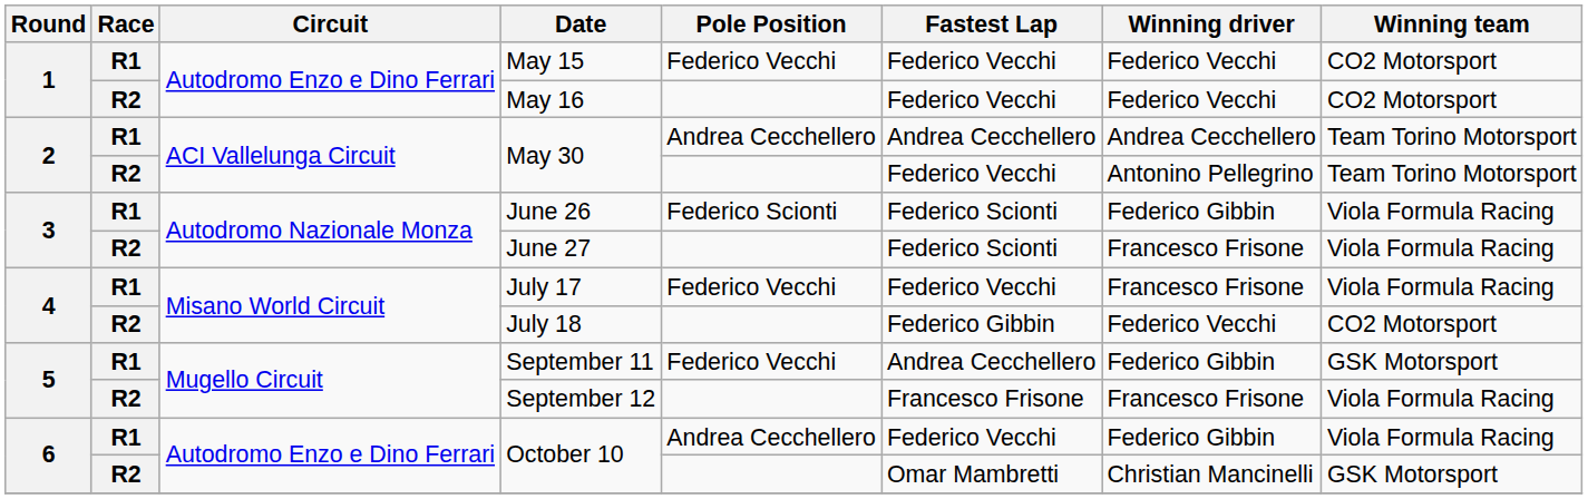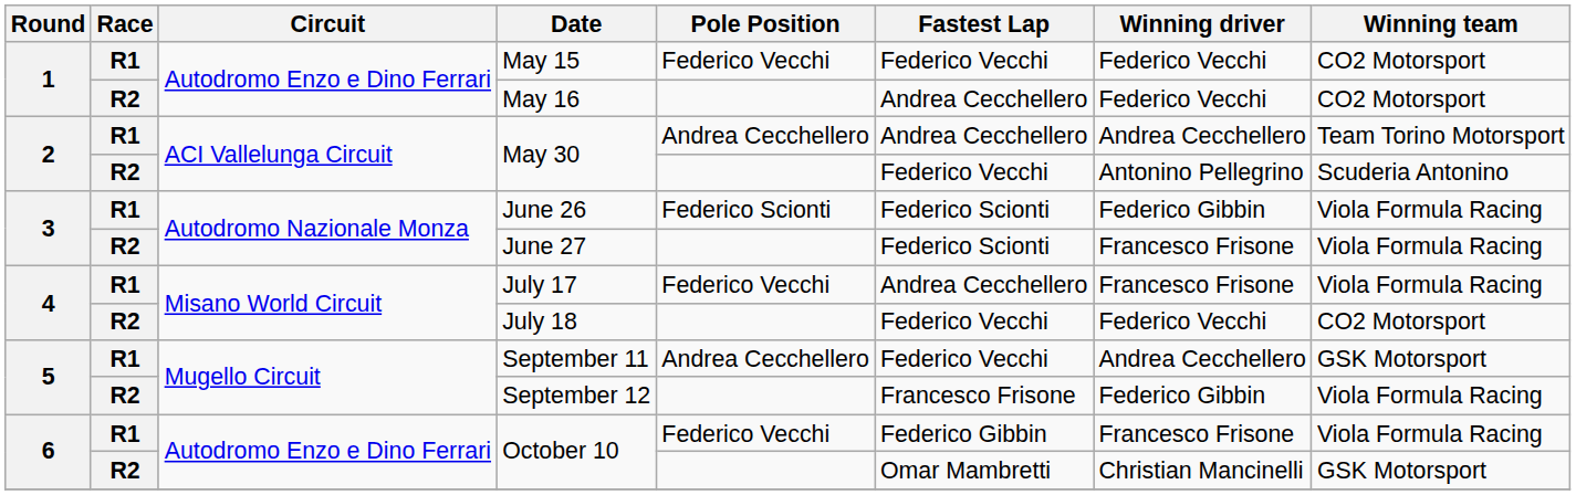 <table class="wikitable" style="font-size:85%">
 <tr>
 <th>Round</th>
 <th>Race</th>
 <th>Circuit</th>
 <th>Date</th>
 <th>Pole Position</th>
 <th>Fastest Lap</th>
 <th>Winning driver</th>
 <th>Winning team</th>
 </tr>
 <tr>
 <th rowspan=2>1</th>
 <th>R1</th>
 <td nowrap rowspan=2> <a href='#'>Autodromo Enzo e Dino Ferrari</a></td>
 <td nowrap>May 15</td>
 <td nowrap> Federico Vecchi</td>
 <td nowrap> Federico Vecchi</td>
 <td nowrap> Federico Vecchi</td>
 <td nowrap> CO2 Motorsport</td>
 </tr>
 <tr>
 <th>R2</th>
 <td nowrap>May 16</td>
 <td nowrap></td>
-<td nowrap> Federico Vecchi</td>
+<td nowrap> Andrea Cecchellero</td>
 <td nowrap> Federico Vecchi</td>
 <td nowrap> CO2 Motorsport</td>
 </tr>
 <tr>
 <th rowspan=2>2</th>
 <th>R1</th>
 <td nowrap rowspan=2> <a href='#'>ACI Vallelunga Circuit</a></td>
 <td nowrap rowspan=2>May 30</td>
 <td nowrap> Andrea Cecchellero</td>
 <td nowrap> Andrea Cecchellero</td>
 <td nowrap> Andrea Cecchellero</td>
 <td nowrap> Team Torino Motorsport</td>
 </tr>
 <tr>
 <th>R2</th>
 <td nowrap></td>
 <td nowrap> Federico Vecchi</td>
 <td nowrap> Antonino Pellegrino</td>
-<td nowrap> Team Torino Motorsport</td>
+<td nowrap> Scuderia Antonino</td>
 </tr>
 <tr>
 <th rowspan=2>3</th>
 <th>R1</th>
 <td nowrap rowspan=2> <a href='#'>Autodromo Nazionale Monza</a></td>
 <td nowrap>June 26</td>
 <td nowrap> Federico Scionti</td>
 <td nowrap> Federico Scionti</td>
 <td nowrap> Federico Gibbin</td>
 <td nowrap> Viola Formula Racing</td>
 </tr>
 <tr>
 <th>R2</th>
 <td nowrap>June 27</td>
 <td nowrap></td>
 <td nowrap> Federico Scionti</td>
 <td nowrap> Francesco Frisone</td>
 <td nowrap> Viola Formula Racing</td>
 </tr>
 <tr>
 <th rowspan=2>4</th>
 <th>R1</th>
 <td nowrap rowspan=2> <a href='#'>Misano World Circuit</a></td>
 <td nowrap>July 17</td>
 <td nowrap> Federico Vecchi</td>
-<td nowrap> Federico Vecchi</td>
+<td nowrap> Andrea Cecchellero</td>
 <td nowrap> Francesco Frisone</td>
 <td nowrap> Viola Formula Racing</td>
 </tr>
 <tr>
 <th>R2</th>
 <td nowrap>July 18</td>
 <td nowrap></td>
-<td nowrap> Federico Gibbin</td>
+<td nowrap> Federico Vecchi</td>
 <td nowrap> Federico Vecchi</td>
 <td nowrap> CO2 Motorsport</td>
 </tr>
 <tr>
 <th rowspan=2>5</th>
 <th>R1</th>
 <td nowrap rowspan=2> <a href='#'>Mugello Circuit</a></td>
 <td nowrap>September 11</td>
+<td nowrap> Andrea Cecchellero</td>
 <td nowrap> Federico Vecchi</td>
 <td nowrap> Andrea Cecchellero</td>
-<td nowrap> Federico Gibbin</td>
 <td nowrap> GSK Motorsport</td>
 </tr>
 <tr>
 <th>R2</th>
 <td nowrap>September 12</td>
 <td nowrap></td>
 <td nowrap> Francesco Frisone</td>
-<td nowrap> Francesco Frisone</td>
+<td nowrap> Federico Gibbin</td>
 <td nowrap> Viola Formula Racing</td>
 </tr>
 <tr>
 <th rowspan=2>6</th>
 <th>R1</th>
 <td nowrap rowspan=2> <a href='#'>Autodromo Enzo e Dino Ferrari</a></td>
 <td nowrap rowspan=2>October 10</td>
-<td nowrap> Andrea Cecchellero</td>
 <td nowrap> Federico Vecchi</td>
 <td nowrap> Federico Gibbin</td>
+<td nowrap> Francesco Frisone</td>
 <td nowrap> Viola Formula Racing</td>
 </tr>
 <tr>
 <th>R2</th>
 <td nowrap></td>
 <td nowrap> Omar Mambretti</td>
 <td nowrap> Christian Mancinelli</td>
 <td nowrap> GSK Motorsport</td>
 </tr>
 <tr>
 </tr>
 </table>
